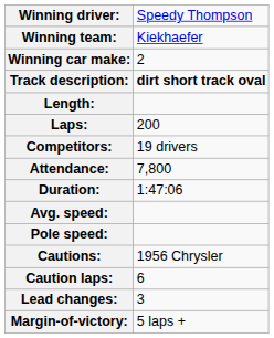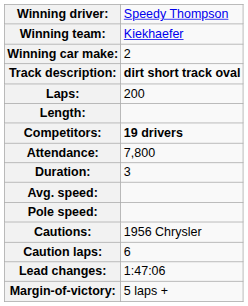 <table class="wikitable" style=text-align:left>
 <tr>
 <th>Winning driver:</th>
 <td><a href='#'>Speedy Thompson</a></td>
 </tr>
 <tr>
 <th>Winning team:</th>
 <td><a href='#'>Kiekhaefer</a></td>
 </tr>
 <tr>
 <th>Winning car make:</th>
 <td>2</td>
 </tr>
 <tr>
 <th>Track description:</th>
 <td><strong> dirt short track oval</strong></td>
 </tr>
 <tr>
+<th>Laps:</th>
+<td>200</td>
+</tr>
+<tr>
 <th>Length:</th>
 <td></td>
 </tr>
 <tr>
-<th>Laps:</th>
-<td>200</td>
-</tr>
-<tr>
 <th>Competitors:</th>
-<td>19 drivers</td>
+<td><strong>19 drivers</strong></td>
 </tr>
 <tr>
 <th>Attendance:</th>
 <td>7,800</td>
 </tr>
 <tr>
 <th>Duration:</th>
-<td>1:47:06</td>
+<td>3</td>
 </tr>
 <tr>
 <th>Avg. speed:</th>
 <td></td>
 </tr>
 <tr>
 <th>Pole speed:</th>
 <td></td>
 </tr>
 <tr>
 <th>Cautions:</th>
 <td>1956 Chrysler</td>
 </tr>
 <tr>
 <th>Caution laps:</th>
 <td>6</td>
 </tr>
 <tr>
 <th>Lead changes:</th>
-<td>3</td>
+<td>1:47:06</td>
 </tr>
 <tr>
 <th>Margin-of-victory:</th>
 <td>5 laps +</td>
 </tr>
 </table>
